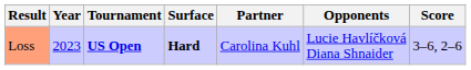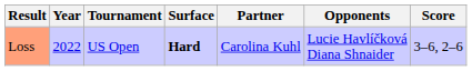 <table class="sortable wikitable">
 <tr>
 <th>Result</th>
 <th>Year</th>
 <th>Tournament</th>
 <th>Surface</th>
 <th>Partner</th>
 <th>Opponents</th>
 <th class=unsortable>Score</th>
 </tr>
 <tr style="background:#ccf;">
 <td style="background:#ffa07a;">Loss</td>
-<td><a href='#'>2023</a></td>
-<td><strong><a href='#'>US Open</a></strong></td>
+<td><a href='#'>2022</a></td>
+<td><a href='#'>US Open</a></td>
 <td><strong>Hard</strong></td>
 <td> <a href='#'>Carolina Kuhl</a></td>
 <td> <a href='#'>Lucie Havlíčková</a> <br>  <a href='#'>Diana Shnaider</a></td>
 <td>3–6, 2–6</td>
 </tr>
 </table>
